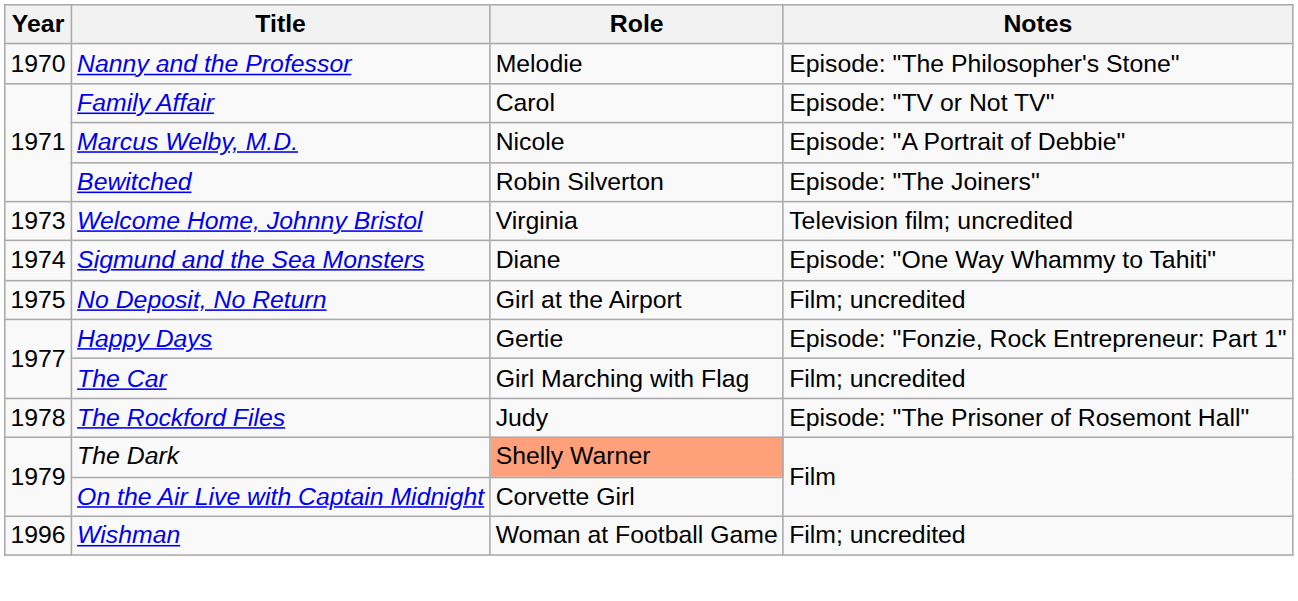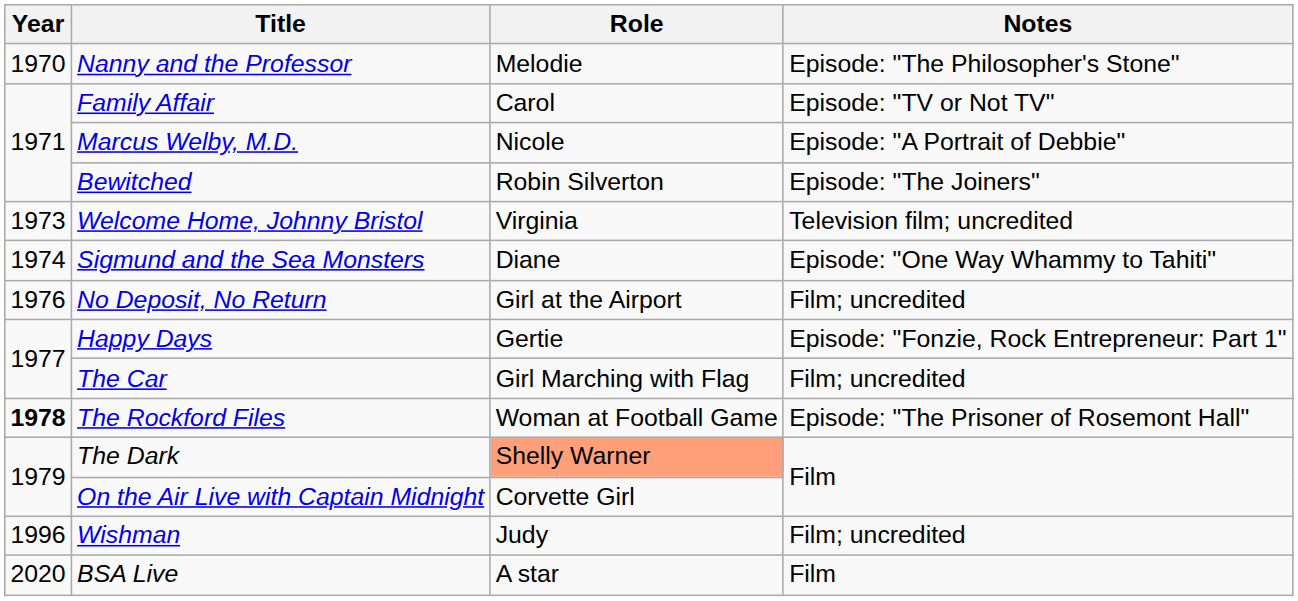 <table class="wikitable">
 <tr>
 <th>Year</th>
 <th>Title</th>
 <th>Role</th>
 <th>Notes</th>
 </tr>
 <tr>
 <td>1970</td>
 <td><em><a href='#'>Nanny and the Professor</a></em></td>
 <td>Melodie</td>
 <td>Episode: "The Philosopher's Stone"</td>
 </tr>
 <tr>
 <td rowspan="3">1971</td>
 <td><em><a href='#'>Family Affair</a></em></td>
 <td>Carol</td>
 <td>Episode: "TV or Not TV"</td>
 </tr>
 <tr>
 <td><em><a href='#'>Marcus Welby, M.D.</a></em></td>
 <td>Nicole</td>
 <td>Episode: "A Portrait of Debbie"</td>
 </tr>
 <tr>
 <td><em><a href='#'>Bewitched</a></em></td>
 <td>Robin Silverton</td>
 <td>Episode: "The Joiners"</td>
 </tr>
 <tr>
 <td>1973</td>
 <td><em><a href='#'>Welcome Home, Johnny Bristol</a></em></td>
 <td>Virginia</td>
 <td>Television film; uncredited</td>
 </tr>
 <tr>
 <td>1974</td>
 <td><em><a href='#'>Sigmund and the Sea Monsters</a></em></td>
 <td>Diane</td>
 <td>Episode: "One Way Whammy to Tahiti"</td>
 </tr>
 <tr>
-<td>1975</td>
+<td>1976</td>
 <td><em><a href='#'>No Deposit, No Return</a></em></td>
 <td>Girl at the Airport</td>
 <td>Film; uncredited</td>
 </tr>
 <tr>
 <td rowspan="2">1977</td>
 <td><em><a href='#'>Happy Days</a></em></td>
 <td>Gertie</td>
 <td>Episode: "Fonzie, Rock Entrepreneur: Part 1"</td>
 </tr>
 <tr>
 <td><em><a href='#'>The Car</a></em></td>
 <td>Girl Marching with Flag</td>
 <td>Film; uncredited</td>
 </tr>
 <tr>
-<td>1978</td>
+<td><strong>1978</strong></td>
 <td><em><a href='#'>The Rockford Files</a></em></td>
-<td>Judy</td>
+<td>Woman at Football Game</td>
 <td>Episode: "The Prisoner of Rosemont Hall"</td>
 </tr>
 <tr>
 <td rowspan="2">1979</td>
 <td><em>The Dark</em></td>
 <td style="background: lightsalmon;">Shelly Warner</td>
 <td rowspan="2">Film</td>
 </tr>
 <tr>
 <td><em><a href='#'>On the Air Live with Captain Midnight</a></em></td>
 <td>Corvette Girl</td>
 </tr>
 <tr>
 <td>1996</td>
 <td><em><a href='#'>Wishman</a></em></td>
-<td>Woman at Football Game</td>
+<td>Judy</td>
 <td>Film; uncredited</td>
 </tr>
+<tr>
+<td>2020</td>
+<td><em>BSA Live</em></td>
+<td>A star</td>
+<td>Film</td>
+</tr>
 </table>
